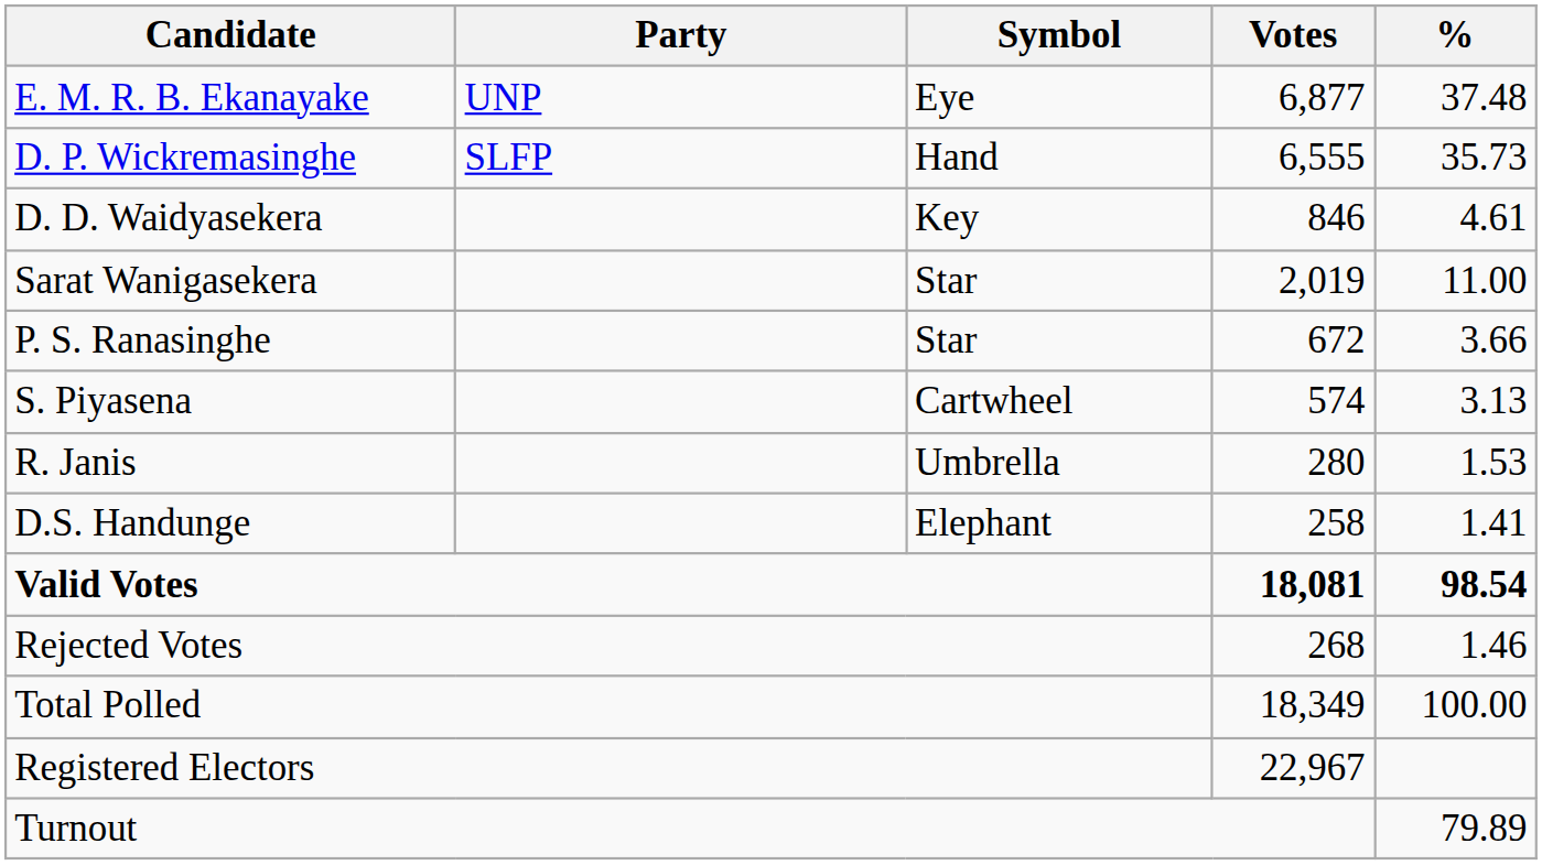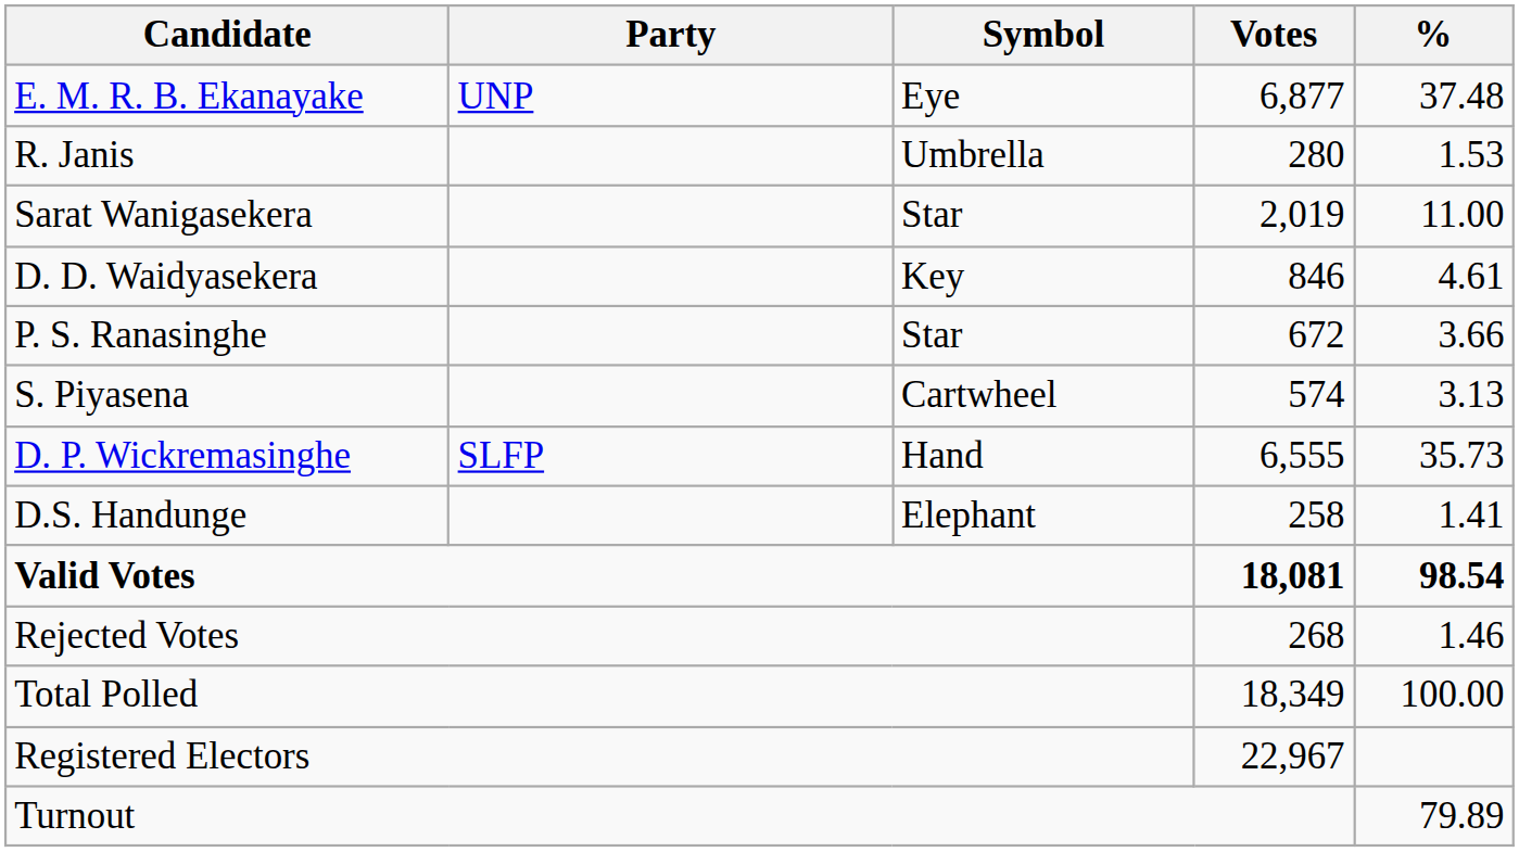 <table class="wikitable" border="1" style="text-align:right;">
 <tr>
 <th align=left width="180">Candidate</th>
 <th align=left width="180">Party</th>
 <th align=left width="120">Symbol</th>
 <th align=left width="60">Votes</th>
 <th align=left width="60">%</th>
 </tr>
 <tr>
 <td align=left><a href='#'>E. M. R. B. Ekanayake</a></td>
 <td align=left><a href='#'>UNP</a></td>
 <td align=left>Eye</td>
 <td align=right>6,877</td>
 <td align=right>37.48</td>
 </tr>
 <tr>
-<td align=left><a href='#'>D. P. Wickremasinghe</a></td>
-<td align=left><a href='#'>SLFP</a></td>
-<td align=left>Hand</td>
-<td align=right>6,555</td>
-<td align=right>35.73</td>
+<td align=left>R. Janis</td>
+<td></td>
+<td align=left>Umbrella</td>
+<td align=right>280</td>
+<td align=right>1.53</td>
+</tr>
+<tr>
+<td align=left>Sarat Wanigasekera</td>
+<td></td>
+<td align=left>Star</td>
+<td align=right>2,019</td>
+<td align=right>11.00</td>
 </tr>
 <tr>
 <td align=left>D. D. Waidyasekera</td>
 <td></td>
 <td align=left>Key</td>
 <td align=right>846</td>
 <td align=right>4.61</td>
-</tr>
-<tr>
-<td align=left>Sarat Wanigasekera</td>
-<td></td>
-<td align=left>Star</td>
-<td align=right>2,019</td>
-<td align=right>11.00</td>
 </tr>
 <tr>
 <td align=left>P. S. Ranasinghe</td>
 <td></td>
 <td align=left>Star</td>
 <td align=right>672</td>
 <td align=right>3.66</td>
 </tr>
 <tr>
 <td align=left>S. Piyasena</td>
 <td></td>
 <td align=left>Cartwheel</td>
 <td align=right>574</td>
 <td align=right>3.13</td>
 </tr>
 <tr>
-<td align=left>R. Janis</td>
-<td></td>
-<td align=left>Umbrella</td>
-<td align=right>280</td>
-<td align=right>1.53</td>
+<td align=left><a href='#'>D. P. Wickremasinghe</a></td>
+<td align=left><a href='#'>SLFP</a></td>
+<td align=left>Hand</td>
+<td align=right>6,555</td>
+<td align=right>35.73</td>
 </tr>
 <tr>
 <td align=left>D.S. Handunge</td>
 <td></td>
 <td align=left>Elephant</td>
 <td align=right>258</td>
 <td align=right>1.41</td>
 </tr>
 <tr>
 <td align=left colspan=3><strong>Valid Votes</strong></td>
 <td align=right><strong>18,081</strong></td>
 <td align=right><strong>98.54</strong></td>
 </tr>
 <tr>
 <td align=left colspan=3>Rejected Votes</td>
 <td align=right>268</td>
 <td align=right>1.46</td>
 </tr>
 <tr>
 <td align=left colspan=3>Total Polled</td>
 <td align=right>18,349</td>
 <td align=right>100.00</td>
 </tr>
 <tr>
 <td align=left colspan=3>Registered Electors</td>
 <td align=right>22,967</td>
 <td></td>
 </tr>
 <tr>
 <td align=left colspan=4>Turnout</td>
 <td align=right>79.89</td>
 </tr>
 </table>
